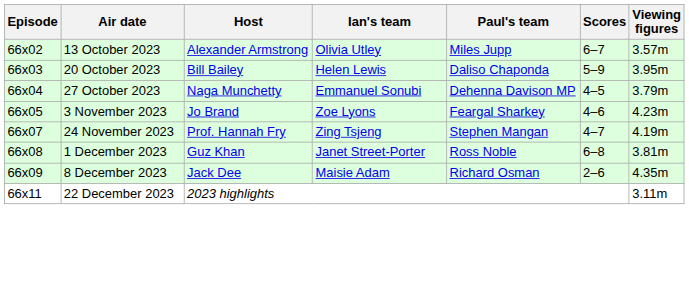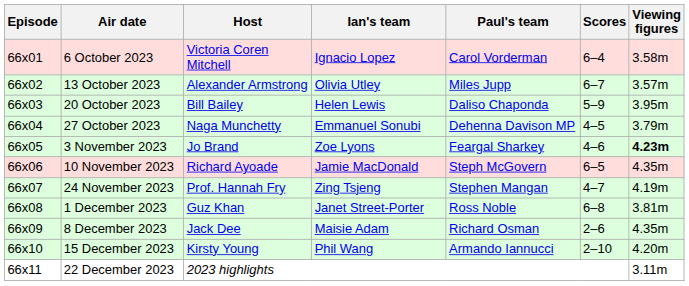 <table class="wikitable"  style="width:840px; background:#dfd;">
 <tr>
 <th style="width:5%;">Episode</th>
 <th style="width:21%;">Air date</th>
 <th style="width:22%;">Host</th>
 <th style="width:23%;">Ian's team</th>
 <th style="width:23%;">Paul's team</th>
 <th style="width:5%;">Scores</th>
 <th style="width:120%;">Viewing figures</th>
+</tr>
+<tr style="background:#fdd;">
+<td>66x01</td>
+<td>6 October 2023</td>
+<td><a href='#'>Victoria Coren Mitchell</a></td>
+<td><a href='#'>Ignacio Lopez</a></td>
+<td><a href='#'>Carol Vorderman</a></td>
+<td>6–4</td>
+<td>3.58m</td>
 </tr>
 <tr>
 <td>66x02</td>
 <td>13 October 2023</td>
 <td><a href='#'>Alexander Armstrong</a></td>
 <td><a href='#'>Olivia Utley</a></td>
 <td><a href='#'>Miles Jupp</a></td>
 <td>6–7</td>
 <td>3.57m</td>
 </tr>
 <tr>
 <td>66x03</td>
 <td>20 October 2023</td>
 <td><a href='#'>Bill Bailey</a></td>
 <td><a href='#'>Helen Lewis</a></td>
 <td><a href='#'>Daliso Chaponda</a></td>
 <td>5–9</td>
 <td>3.95m</td>
 </tr>
 <tr>
 <td>66x04</td>
 <td>27 October 2023</td>
 <td><a href='#'>Naga Munchetty</a></td>
 <td><a href='#'>Emmanuel Sonubi</a></td>
 <td><a href='#'>Dehenna Davison MP</a></td>
 <td>4–5</td>
 <td>3.79m</td>
 </tr>
 <tr>
 <td>66x05</td>
 <td>3 November 2023</td>
 <td><a href='#'>Jo Brand</a></td>
 <td><a href='#'>Zoe Lyons</a></td>
 <td><a href='#'>Feargal Sharkey</a></td>
 <td>4–6</td>
-<td>4.23m</td>
+<td><strong>4.23m</strong></td>
+</tr>
+<tr style="background:#fdd;">
+<td>66x06</td>
+<td>10 November 2023</td>
+<td><a href='#'>Richard Ayoade</a></td>
+<td><a href='#'>Jamie MacDonald</a></td>
+<td><a href='#'>Steph McGovern</a></td>
+<td>6–5</td>
+<td>4.35m</td>
 </tr>
 <tr>
 <td>66x07</td>
 <td>24 November 2023</td>
 <td><a href='#'>Prof. Hannah Fry</a></td>
 <td><a href='#'>Zing Tsjeng</a></td>
 <td><a href='#'>Stephen Mangan</a></td>
 <td>4–7</td>
 <td>4.19m</td>
 </tr>
 <tr>
 <td>66x08</td>
 <td>1 December 2023</td>
 <td><a href='#'>Guz Khan</a></td>
 <td><a href='#'>Janet Street-Porter</a></td>
 <td><a href='#'>Ross Noble</a></td>
 <td>6–8</td>
 <td>3.81m</td>
 </tr>
 <tr>
 <td>66x09</td>
 <td>8 December 2023</td>
 <td><a href='#'>Jack Dee</a></td>
 <td><a href='#'>Maisie Adam</a></td>
 <td><a href='#'>Richard Osman</a></td>
 <td>2–6</td>
 <td>4.35m</td>
 </tr>
+<tr>
+<td>66x10</td>
+<td>15 December 2023</td>
+<td><a href='#'>Kirsty Young</a></td>
+<td><a href='#'>Phil Wang</a></td>
+<td><a href='#'>Armando Iannucci</a></td>
+<td>2–10</td>
+<td>4.20m</td>
+</tr>
 <tr style="background:#fff;">
 <td>66x11</td>
 <td>22 December 2023</td>
 <td colspan="4"><em>2023 highlights</em></td>
 <td>3.11m</td>
 </tr>
 </table>
